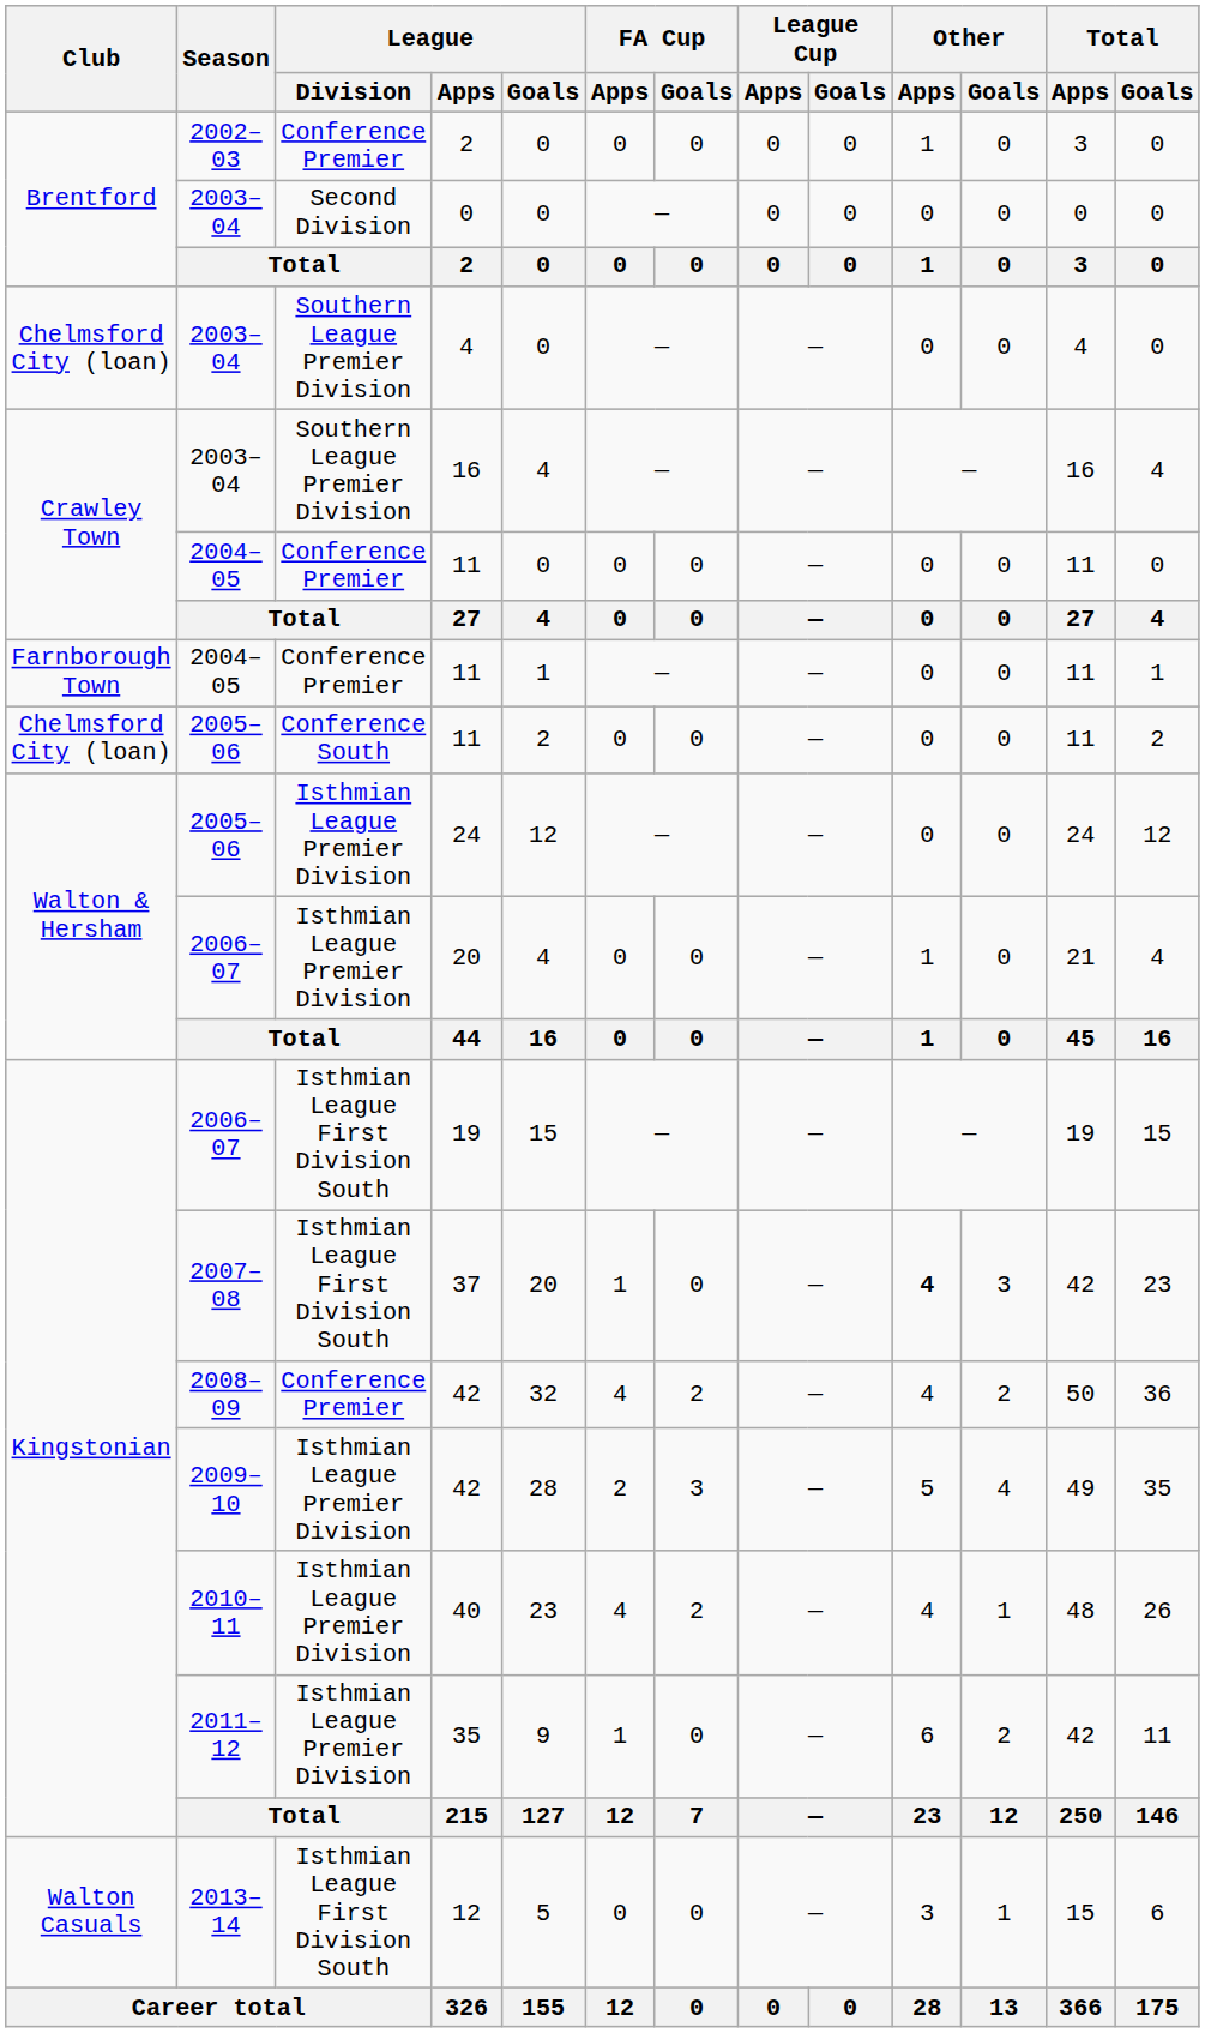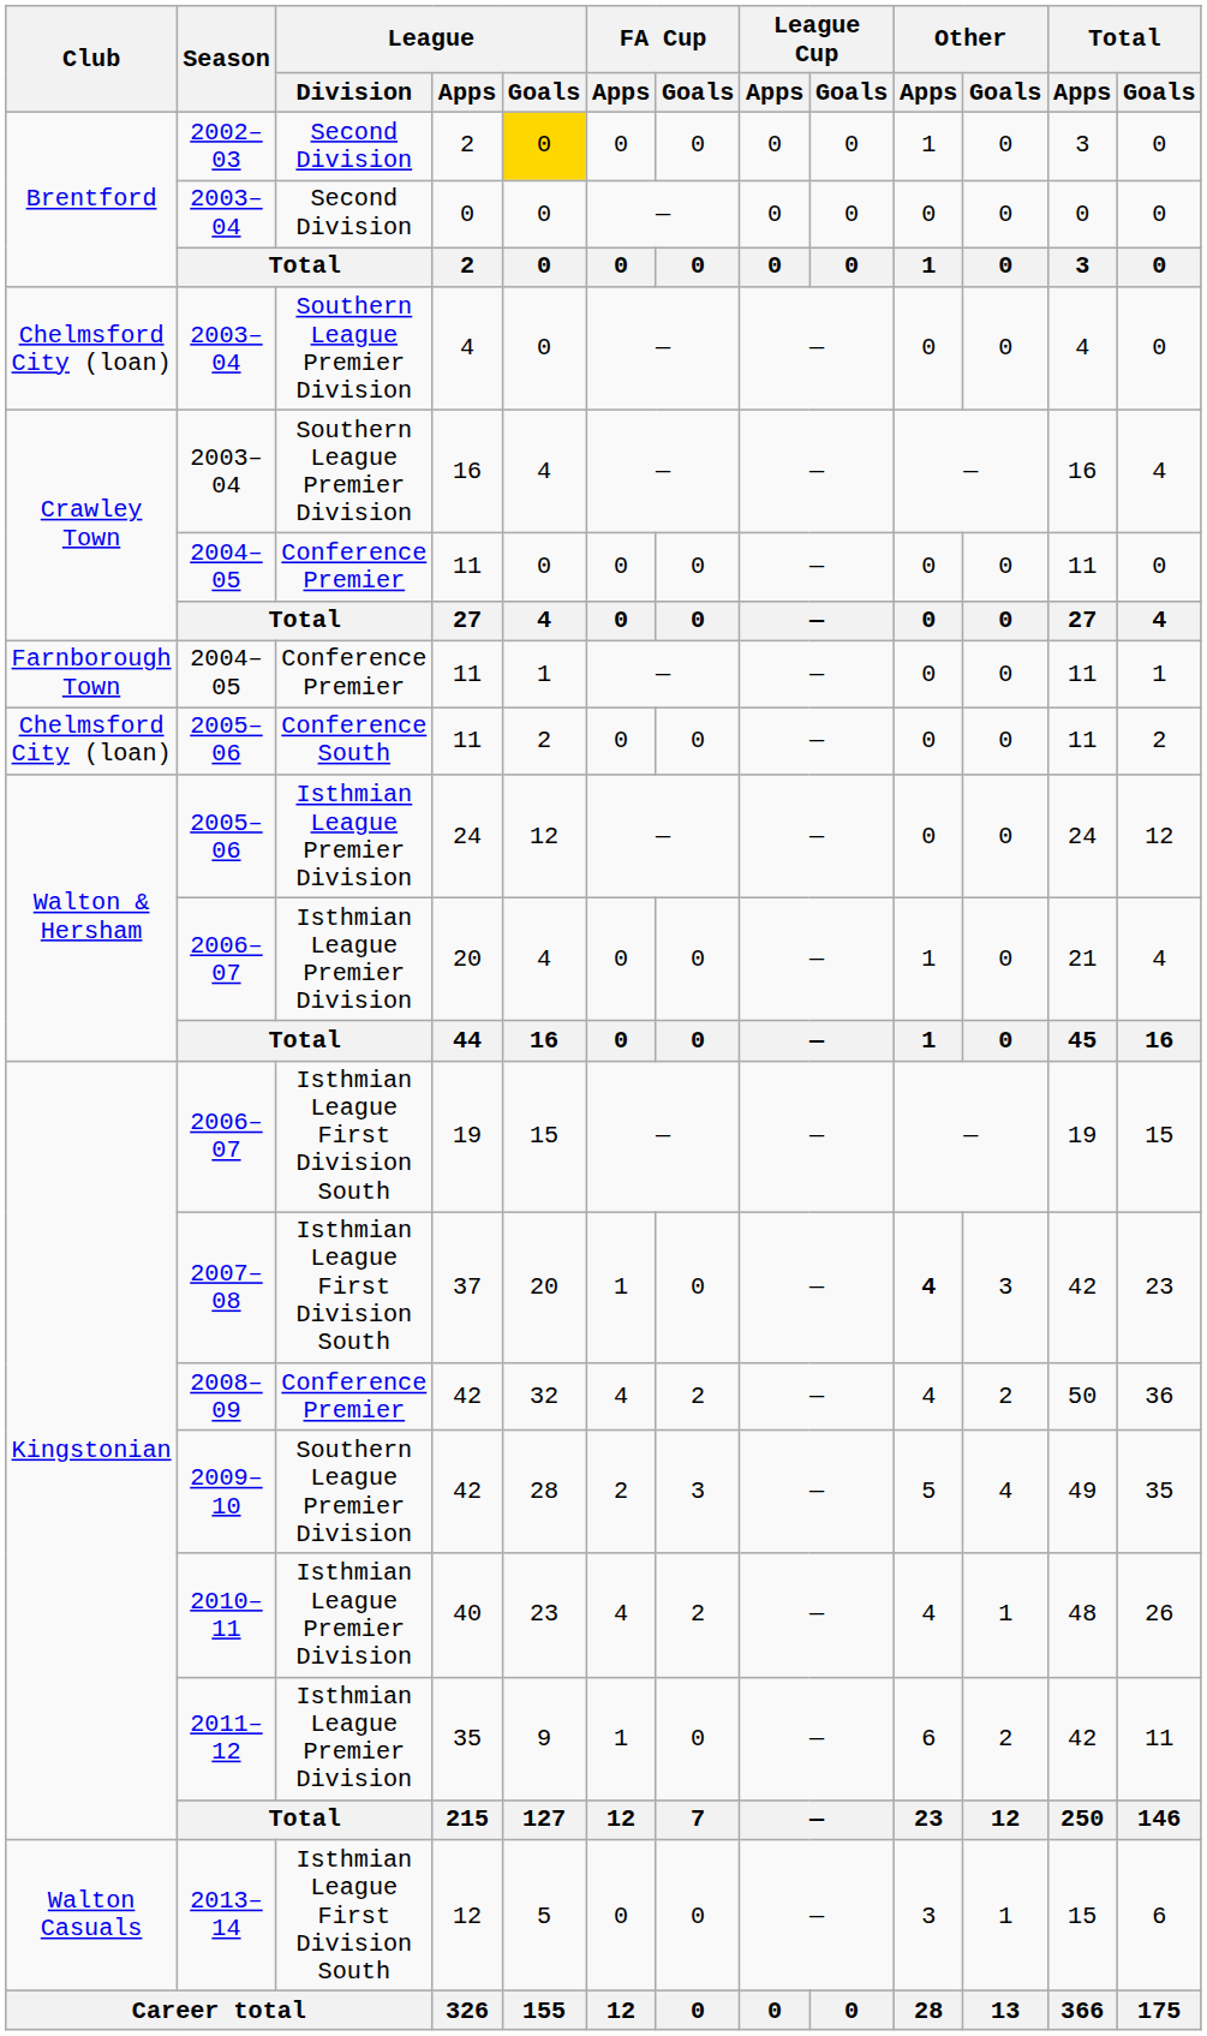 <table class="wikitable" style="text-align: center;">
 <tr>
 <th rowspan="2">Club</th>
 <th rowspan="2">Season</th>
 <th colspan="3">League</th>
 <th colspan="2">FA Cup</th>
 <th colspan="2">League Cup</th>
 <th colspan="2">Other</th>
 <th colspan="2">Total</th>
 </tr>
 <tr>
 <th>Division</th>
 <th>Apps</th>
 <th>Goals</th>
 <th>Apps</th>
 <th>Goals</th>
 <th>Apps</th>
 <th>Goals</th>
 <th>Apps</th>
 <th>Goals</th>
 <th>Apps</th>
 <th>Goals</th>
 </tr>
 <tr>
 <td rowspan="3"><a href='#'>Brentford</a></td>
 <td><a href='#'>2002–03</a></td>
-<td><a href='#'>Conference Premier</a></td>
+<td><a href='#'>Second Division</a></td>
 <td>2</td>
-<td>0</td>
+<td style="background: gold;">0</td>
 <td>0</td>
 <td>0</td>
 <td>0</td>
 <td>0</td>
 <td>1</td>
 <td>0</td>
 <td>3</td>
 <td>0</td>
 </tr>
 <tr>
 <td><a href='#'>2003–04</a></td>
 <td>Second Division</td>
 <td>0</td>
 <td>0</td>
 <td colspan="2">—</td>
 <td>0</td>
 <td>0</td>
 <td>0</td>
 <td>0</td>
 <td>0</td>
 <td>0</td>
 </tr>
 <tr>
 <th colspan="2">Total</th>
 <th>2</th>
 <th>0</th>
 <th>0</th>
 <th>0</th>
 <th>0</th>
 <th>0</th>
 <th>1</th>
 <th>0</th>
 <th>3</th>
 <th>0</th>
 </tr>
 <tr>
 <td><a href='#'>Chelmsford City</a> (loan)</td>
 <td><a href='#'>2003–04</a></td>
 <td><a href='#'>Southern League</a> Premier Division</td>
 <td>4</td>
 <td>0</td>
 <td colspan="2">—</td>
 <td colspan="2">—</td>
 <td>0</td>
 <td>0</td>
 <td>4</td>
 <td>0</td>
 </tr>
 <tr>
 <td rowspan="3"><a href='#'>Crawley Town</a></td>
 <td>2003–04</td>
 <td>Southern League Premier Division</td>
 <td>16</td>
 <td>4</td>
 <td colspan="2">—</td>
 <td colspan="2">—</td>
 <td colspan="2">—</td>
 <td>16</td>
 <td>4</td>
 </tr>
 <tr>
 <td><a href='#'>2004–05</a></td>
 <td><a href='#'>Conference Premier</a></td>
 <td>11</td>
 <td>0</td>
 <td>0</td>
 <td>0</td>
 <td colspan="2">—</td>
 <td>0</td>
 <td>0</td>
 <td>11</td>
 <td>0</td>
 </tr>
 <tr>
 <th colspan="2">Total</th>
 <th>27</th>
 <th>4</th>
 <th>0</th>
 <th>0</th>
 <th colspan="2">—</th>
 <th>0</th>
 <th>0</th>
 <th>27</th>
 <th>4</th>
 </tr>
 <tr>
 <td><a href='#'>Farnborough Town</a></td>
 <td>2004–05</td>
 <td>Conference Premier</td>
 <td>11</td>
 <td>1</td>
 <td colspan="2">—</td>
 <td colspan="2">—</td>
 <td>0</td>
 <td>0</td>
 <td>11</td>
 <td>1</td>
 </tr>
 <tr>
 <td><a href='#'>Chelmsford City</a> (loan)</td>
 <td><a href='#'>2005–06</a></td>
 <td><a href='#'>Conference South</a></td>
 <td>11</td>
 <td>2</td>
 <td>0</td>
 <td>0</td>
 <td colspan="2">—</td>
 <td>0</td>
 <td>0</td>
 <td>11</td>
 <td>2</td>
 </tr>
 <tr>
 <td rowspan="3"><a href='#'>Walton & Hersham</a></td>
 <td><a href='#'>2005–06</a></td>
 <td><a href='#'>Isthmian League</a> Premier Division</td>
 <td>24</td>
 <td>12</td>
 <td colspan="2">—</td>
 <td colspan="2">—</td>
 <td>0</td>
 <td>0</td>
 <td>24</td>
 <td>12</td>
 </tr>
 <tr>
 <td><a href='#'>2006–07</a></td>
 <td>Isthmian League Premier Division</td>
 <td>20</td>
 <td>4</td>
 <td>0</td>
 <td>0</td>
 <td colspan="2">—</td>
 <td>1</td>
 <td>0</td>
 <td>21</td>
 <td>4</td>
 </tr>
 <tr>
 <th colspan="2">Total</th>
 <th>44</th>
 <th>16</th>
 <th>0</th>
 <th>0</th>
 <th colspan="2">—</th>
 <th>1</th>
 <th>0</th>
 <th>45</th>
 <th>16</th>
 </tr>
 <tr>
 <td rowspan="7"><a href='#'>Kingstonian</a></td>
 <td><a href='#'>2006–07</a></td>
 <td>Isthmian League First Division South</td>
 <td>19</td>
 <td>15</td>
 <td colspan="2">—</td>
 <td colspan="2">—</td>
 <td colspan="2">—</td>
 <td>19</td>
 <td>15</td>
 </tr>
 <tr>
 <td><a href='#'>2007–08</a></td>
 <td>Isthmian League First Division South</td>
 <td>37</td>
 <td>20</td>
 <td>1</td>
 <td>0</td>
 <td colspan="2">—</td>
 <td><strong>4</strong></td>
 <td>3</td>
 <td>42</td>
 <td>23</td>
 </tr>
 <tr>
 <td><a href='#'>2008–09</a></td>
 <td><a href='#'>Conference Premier</a></td>
 <td>42</td>
 <td>32</td>
 <td>4</td>
 <td>2</td>
 <td colspan="2">—</td>
 <td>4</td>
 <td>2</td>
 <td>50</td>
 <td>36</td>
 </tr>
 <tr>
 <td><a href='#'>2009–10</a></td>
-<td>Isthmian League Premier Division</td>
+<td>Southern League Premier Division</td>
 <td>42</td>
 <td>28</td>
 <td>2</td>
 <td>3</td>
 <td colspan="2">—</td>
 <td>5</td>
 <td>4</td>
 <td>49</td>
 <td>35</td>
 </tr>
 <tr>
 <td><a href='#'>2010–11</a></td>
 <td>Isthmian League Premier Division</td>
 <td>40</td>
 <td>23</td>
 <td>4</td>
 <td>2</td>
 <td colspan="2">—</td>
 <td>4</td>
 <td>1</td>
 <td>48</td>
 <td>26</td>
 </tr>
 <tr>
 <td><a href='#'>2011–12</a></td>
 <td>Isthmian League Premier Division</td>
 <td>35</td>
 <td>9</td>
 <td>1</td>
 <td>0</td>
 <td colspan="2">—</td>
 <td>6</td>
 <td>2</td>
 <td>42</td>
 <td>11</td>
 </tr>
 <tr>
 <th colspan="2">Total</th>
 <th>215</th>
 <th>127</th>
 <th>12</th>
 <th>7</th>
 <th colspan="2">—</th>
 <th>23</th>
 <th>12</th>
 <th>250</th>
 <th>146</th>
 </tr>
 <tr>
 <td><a href='#'>Walton Casuals</a></td>
 <td><a href='#'>2013–14</a></td>
 <td>Isthmian League First Division South</td>
 <td>12</td>
 <td>5</td>
 <td>0</td>
 <td>0</td>
 <td colspan="2">—</td>
 <td>3</td>
 <td>1</td>
 <td>15</td>
 <td>6</td>
 </tr>
 <tr>
 <th colspan="3">Career total</th>
 <th>326</th>
 <th>155</th>
 <th>12</th>
 <th>0</th>
 <th>0</th>
 <th>0</th>
 <th>28</th>
 <th>13</th>
 <th>366</th>
 <th>175</th>
 </tr>
 </table>
